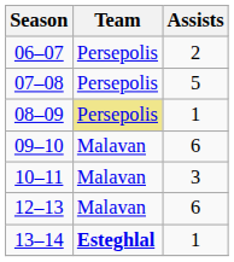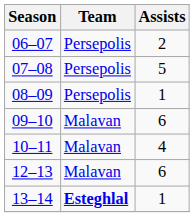 <table class="wikitable" style="text-align: center;">
 <tr>
 <th>Season</th>
 <th>Team</th>
 <th>Assists</th>
 </tr>
 <tr>
 <td><a href='#'>06–07</a></td>
 <td align="left"><a href='#'>Persepolis</a></td>
 <td>2</td>
 </tr>
 <tr>
 <td><a href='#'>07–08</a></td>
 <td align="left"><a href='#'>Persepolis</a></td>
 <td>5</td>
 </tr>
 <tr>
 <td><a href='#'>08–09</a></td>
-<td align="left" style="background: khaki;"><a href='#'>Persepolis</a></td>
+<td align="left"><a href='#'>Persepolis</a></td>
 <td>1</td>
 </tr>
 <tr>
 <td><a href='#'>09–10</a></td>
 <td align="left"><a href='#'>Malavan</a></td>
 <td>6</td>
 </tr>
 <tr>
 <td><a href='#'>10–11</a></td>
 <td align="left"><a href='#'>Malavan</a></td>
-<td>3</td>
+<td>4</td>
 </tr>
 <tr>
 <td><a href='#'>12–13</a></td>
 <td align="left"><a href='#'>Malavan</a></td>
 <td>6</td>
 </tr>
 <tr>
 <td><a href='#'>13–14</a></td>
 <td align="left"><strong><a href='#'>Esteghlal</a></strong></td>
 <td>1</td>
 </tr>
 <tr>
 </tr>
 </table>
